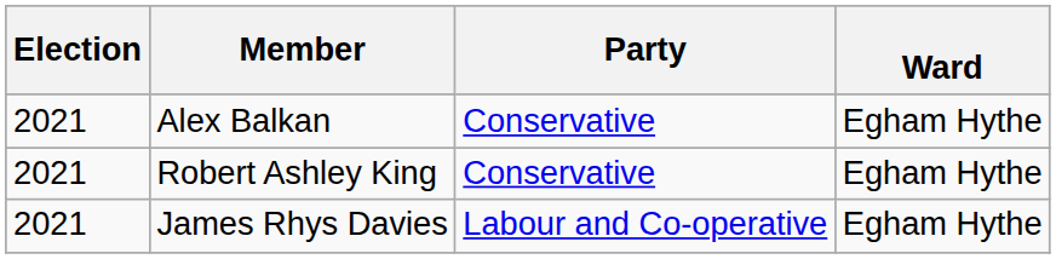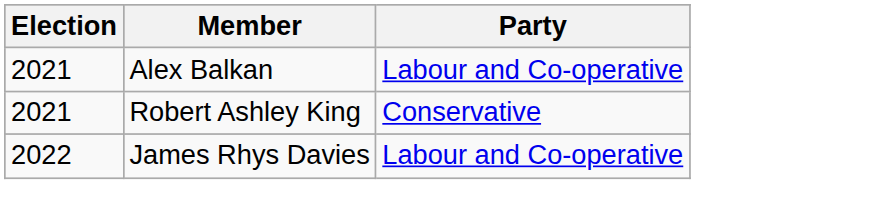 <table class="wikitable">
 <tr>
 <th>Election</th>
 <th>Member</th>
 <th>Party</th>
-<th><br>Ward</th>
 </tr>
 <tr>
 <td>2021</td>
 <td>Alex Balkan</td>
-<td><a href='#'>Conservative</a></td>
-<td>Egham Hythe</td>
+<td><a href='#'>Labour and Co-operative</a></td>
 </tr>
 <tr>
 <td>2021</td>
 <td>Robert Ashley King</td>
 <td><a href='#'>Conservative</a></td>
-<td>Egham Hythe</td>
 </tr>
 <tr>
-<td>2021</td>
+<td>2022</td>
 <td>James Rhys Davies</td>
 <td><a href='#'>Labour and Co-operative</a></td>
-<td>Egham Hythe</td>
 </tr>
 </table>
